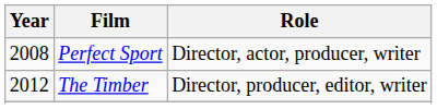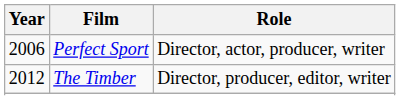 <table class="wikitable" style="font-size: 90%;">
 <tr>
 <th>Year</th>
 <th>Film</th>
 <th>Role</th>
 </tr>
 <tr valign="top">
-<td>2008</td>
+<td>2006</td>
 <td><em><a href='#'>Perfect Sport</a></em></td>
 <td>Director, actor, producer, writer</td>
 </tr>
 <tr valign="top">
 <td>2012</td>
 <td><em><a href='#'>The Timber</a></em></td>
 <td>Director, producer, editor, writer</td>
 </tr>
 <tr valign="top">
 </tr>
 <tr>
 </tr>
 </table>
